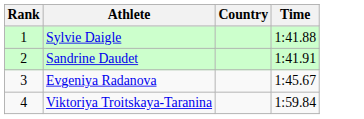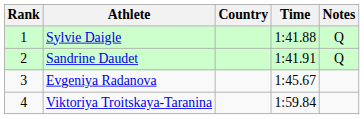 <table class="wikitable" style="text-align:center">
 <tr>
 <th>Rank</th>
 <th>Athlete</th>
 <th>Country</th>
 <th>Time</th>
+<th>Notes</th>
 </tr>
 <tr bgcolor=ccffcc>
 <td>1</td>
 <td align=left><a href='#'>Sylvie Daigle</a></td>
 <td align=left></td>
 <td>1:41.88</td>
+<td>Q</td>
 </tr>
 <tr bgcolor=ccffcc>
 <td>2</td>
 <td align=left><a href='#'>Sandrine Daudet</a></td>
 <td align=left></td>
 <td>1:41.91</td>
+<td>Q</td>
 </tr>
 <tr>
 <td>3</td>
 <td align=left><a href='#'>Evgeniya Radanova</a></td>
 <td align=left></td>
 <td>1:45.67</td>
+<td></td>
 </tr>
 <tr>
 <td>4</td>
 <td align=left><a href='#'>Viktoriya Troitskaya-Taranina</a></td>
 <td align=left></td>
 <td>1:59.84</td>
+<td></td>
 </tr>
 </table>
